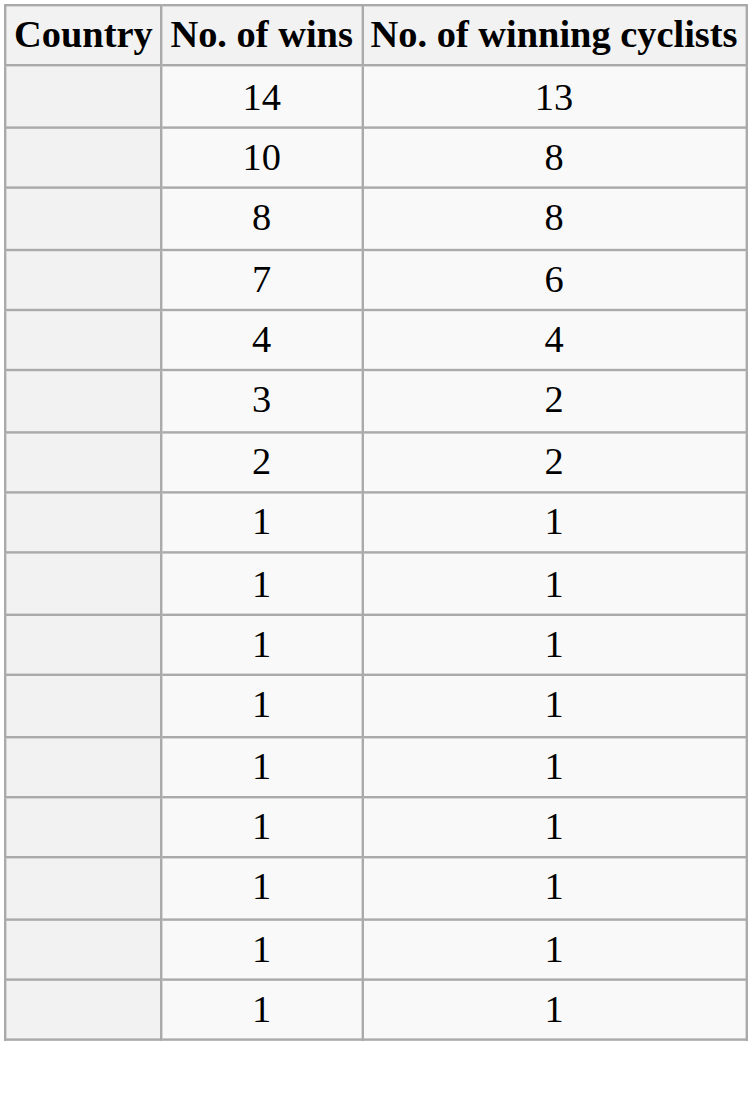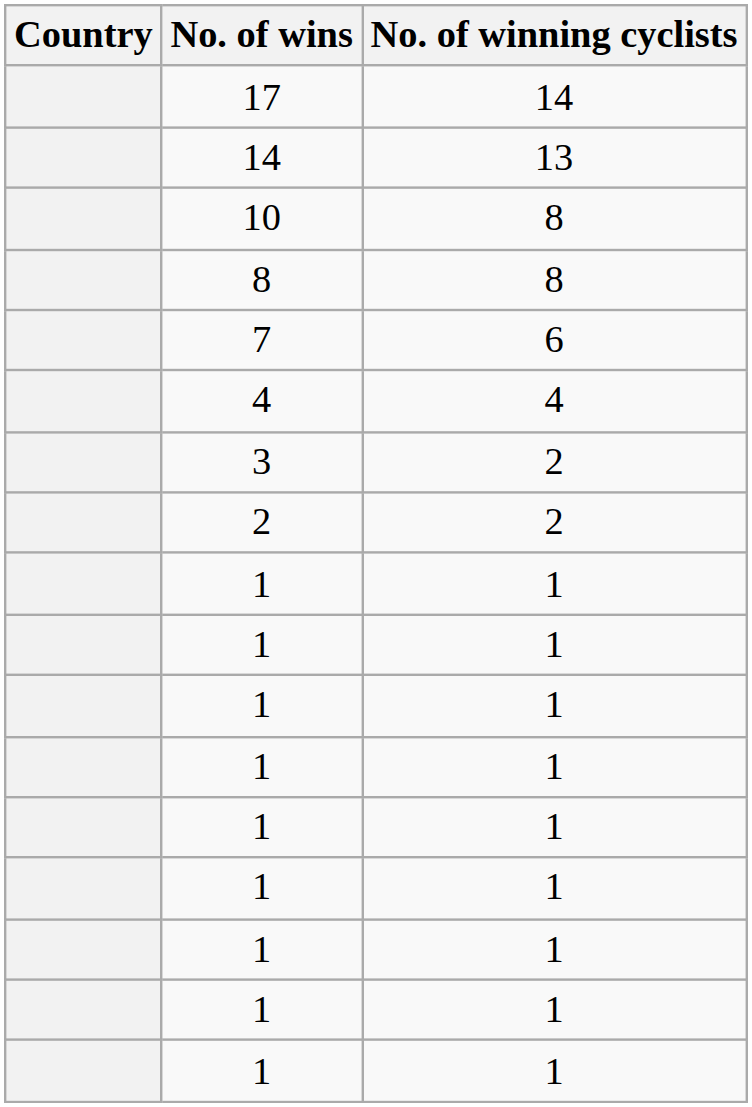 <table class="wikitable plainrowheaders sortable" style="text-align:center;">
 <tr>
 <th scope="col">Country</th>
 <th scope="col">No. of wins</th>
 <th scope="col">No. of winning cyclists</th>
+</tr>
+<tr>
+<th scope="row"></th>
+<td>17</td>
+<td>14</td>
 </tr>
 <tr>
 <th scope="row"></th>
 <td>14</td>
 <td>13</td>
 </tr>
 <tr>
 <th scope="row"></th>
 <td>10</td>
 <td>8</td>
 </tr>
 <tr>
 <th scope="row"></th>
 <td>8</td>
 <td>8</td>
 </tr>
 <tr>
 <th scope="row"></th>
 <td>7</td>
 <td>6</td>
 </tr>
 <tr>
 <th scope="row"></th>
 <td>4</td>
 <td>4</td>
 </tr>
 <tr>
 <th scope="row"></th>
 <td>3</td>
 <td>2</td>
 </tr>
 <tr>
 <th scope="row"></th>
 <td>2</td>
 <td>2</td>
 </tr>
 <tr>
 <th scope="row"></th>
 <td>1</td>
 <td>1</td>
 </tr>
 <tr>
 <th scope="row"></th>
 <td>1</td>
 <td>1</td>
 </tr>
 <tr>
 <th scope="row"></th>
 <td>1</td>
 <td>1</td>
 </tr>
 <tr>
 <th scope="row"></th>
 <td>1</td>
 <td>1</td>
 </tr>
 <tr>
 <th scope="row"></th>
 <td>1</td>
 <td>1</td>
 </tr>
 <tr>
 <th scope="row"></th>
 <td>1</td>
 <td>1</td>
 </tr>
 <tr>
 <th scope="row"></th>
 <td>1</td>
 <td>1</td>
 </tr>
 <tr>
 <th scope="row"></th>
 <td>1</td>
 <td>1</td>
 </tr>
 <tr>
 <th scope="row"></th>
 <td>1</td>
 <td>1</td>
 </tr>
 </table>
